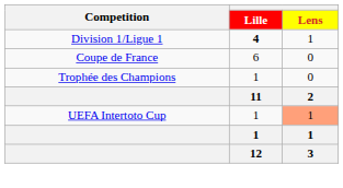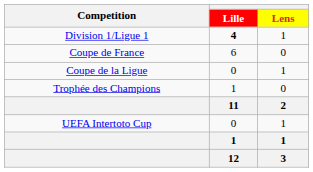 <table class="wikitable" style="text-align:center; width:50%;">
 <tr>
 <th rowspan="2">Competition</th>
 <th colspan="2"></th>
 </tr>
 <tr>
 <th style="background:#FF0000; color:#ffffff;">Lille</th>
 <th style="background:#FFFF00; color:#D22B2B;">Lens</th>
 </tr>
 <tr>
 <td><a href='#'>Division 1/Ligue 1</a></td>
 <td><strong>4</strong></td>
 <td>1</td>
 </tr>
 <tr>
 <td><a href='#'>Coupe de France</a></td>
 <td>6</td>
 <td>0</td>
 </tr>
 <tr>
+<td><a href='#'>Coupe de la Ligue</a></td>
+<td>0</td>
+<td>1</td>
+</tr>
+<tr>
 <td><a href='#'>Trophée des Champions</a></td>
 <td>1</td>
 <td>0</td>
 </tr>
 <tr>
 <th></th>
 <th>11</th>
 <th>2</th>
 </tr>
 <tr>
 <td><a href='#'>UEFA Intertoto Cup</a></td>
+<td>0</td>
 <td>1</td>
-<td style="background: lightsalmon;">1</td>
 </tr>
 <tr>
 <th></th>
 <th>1</th>
 <th>1</th>
 </tr>
 <tr>
 <th></th>
 <th>12</th>
 <th>3</th>
 </tr>
 </table>
